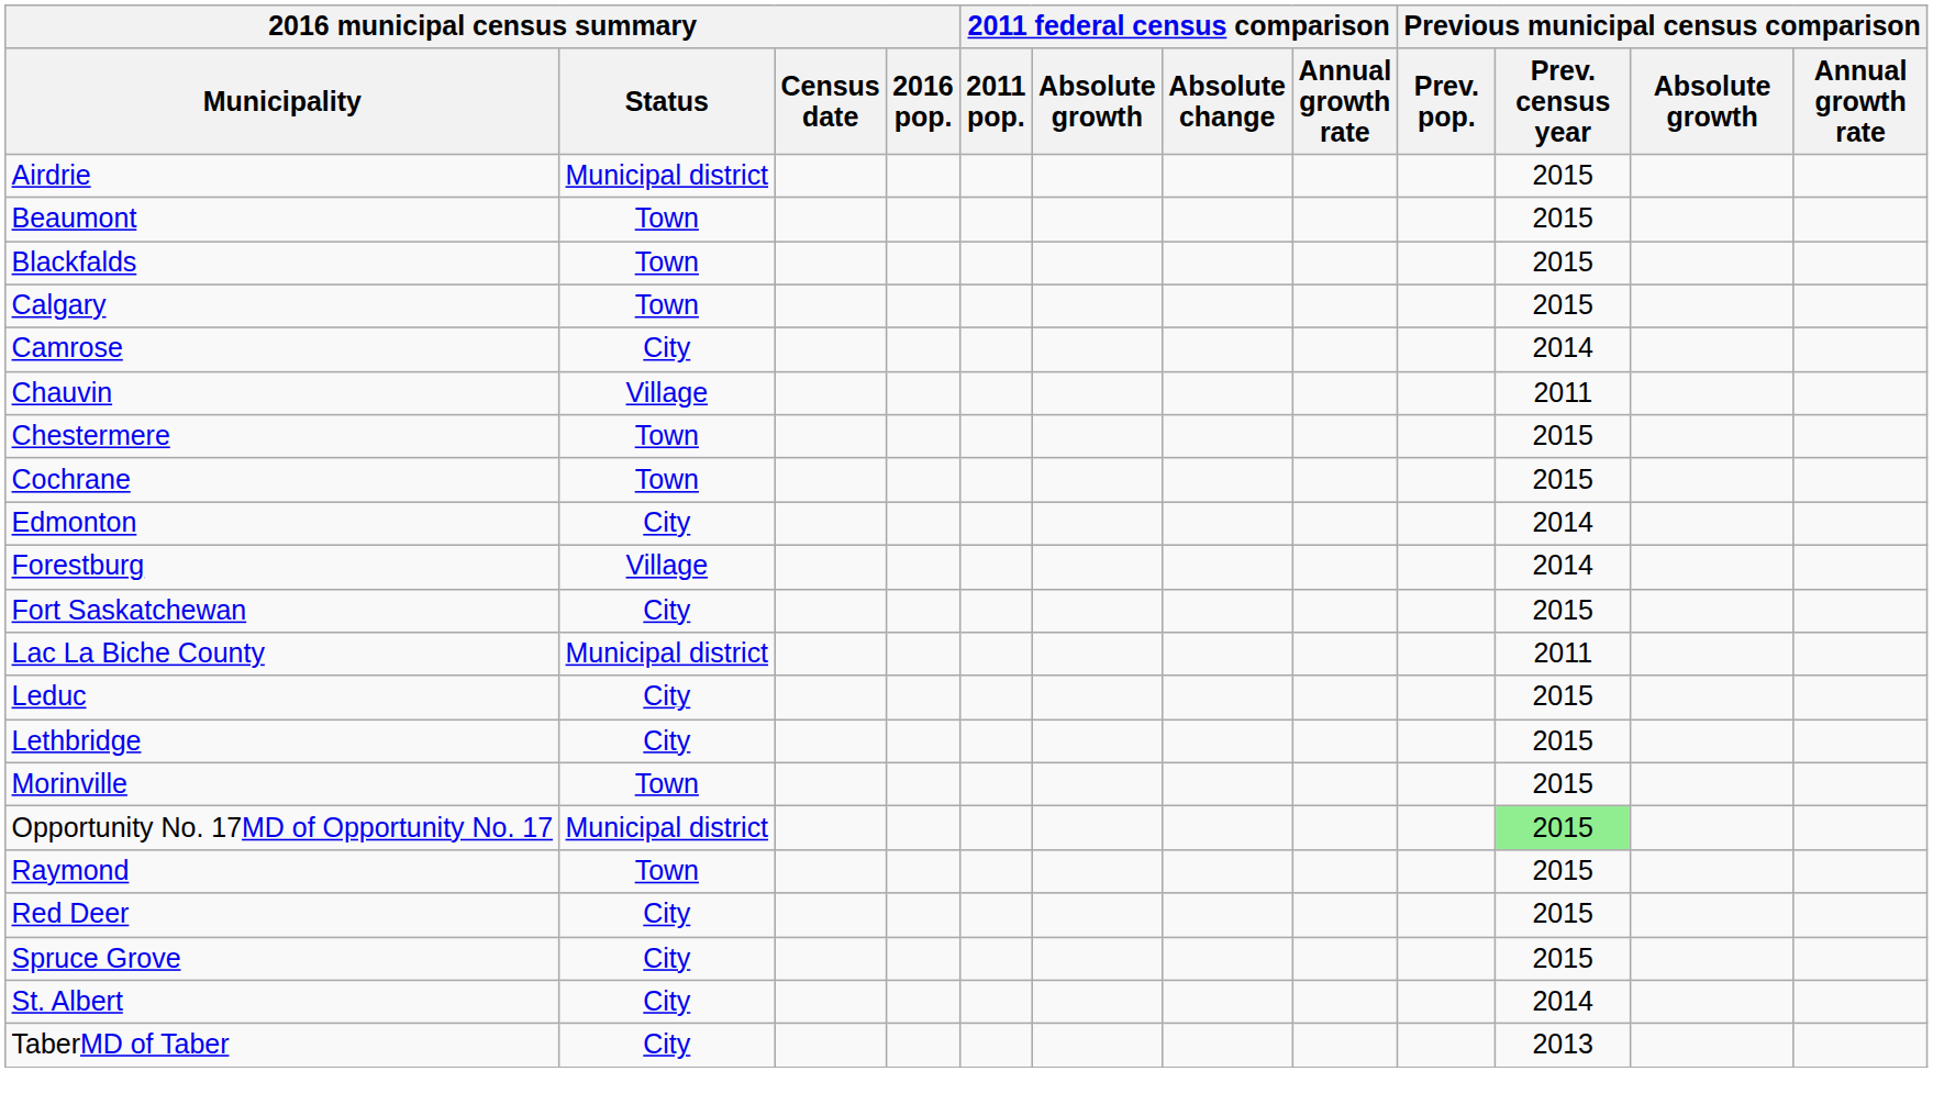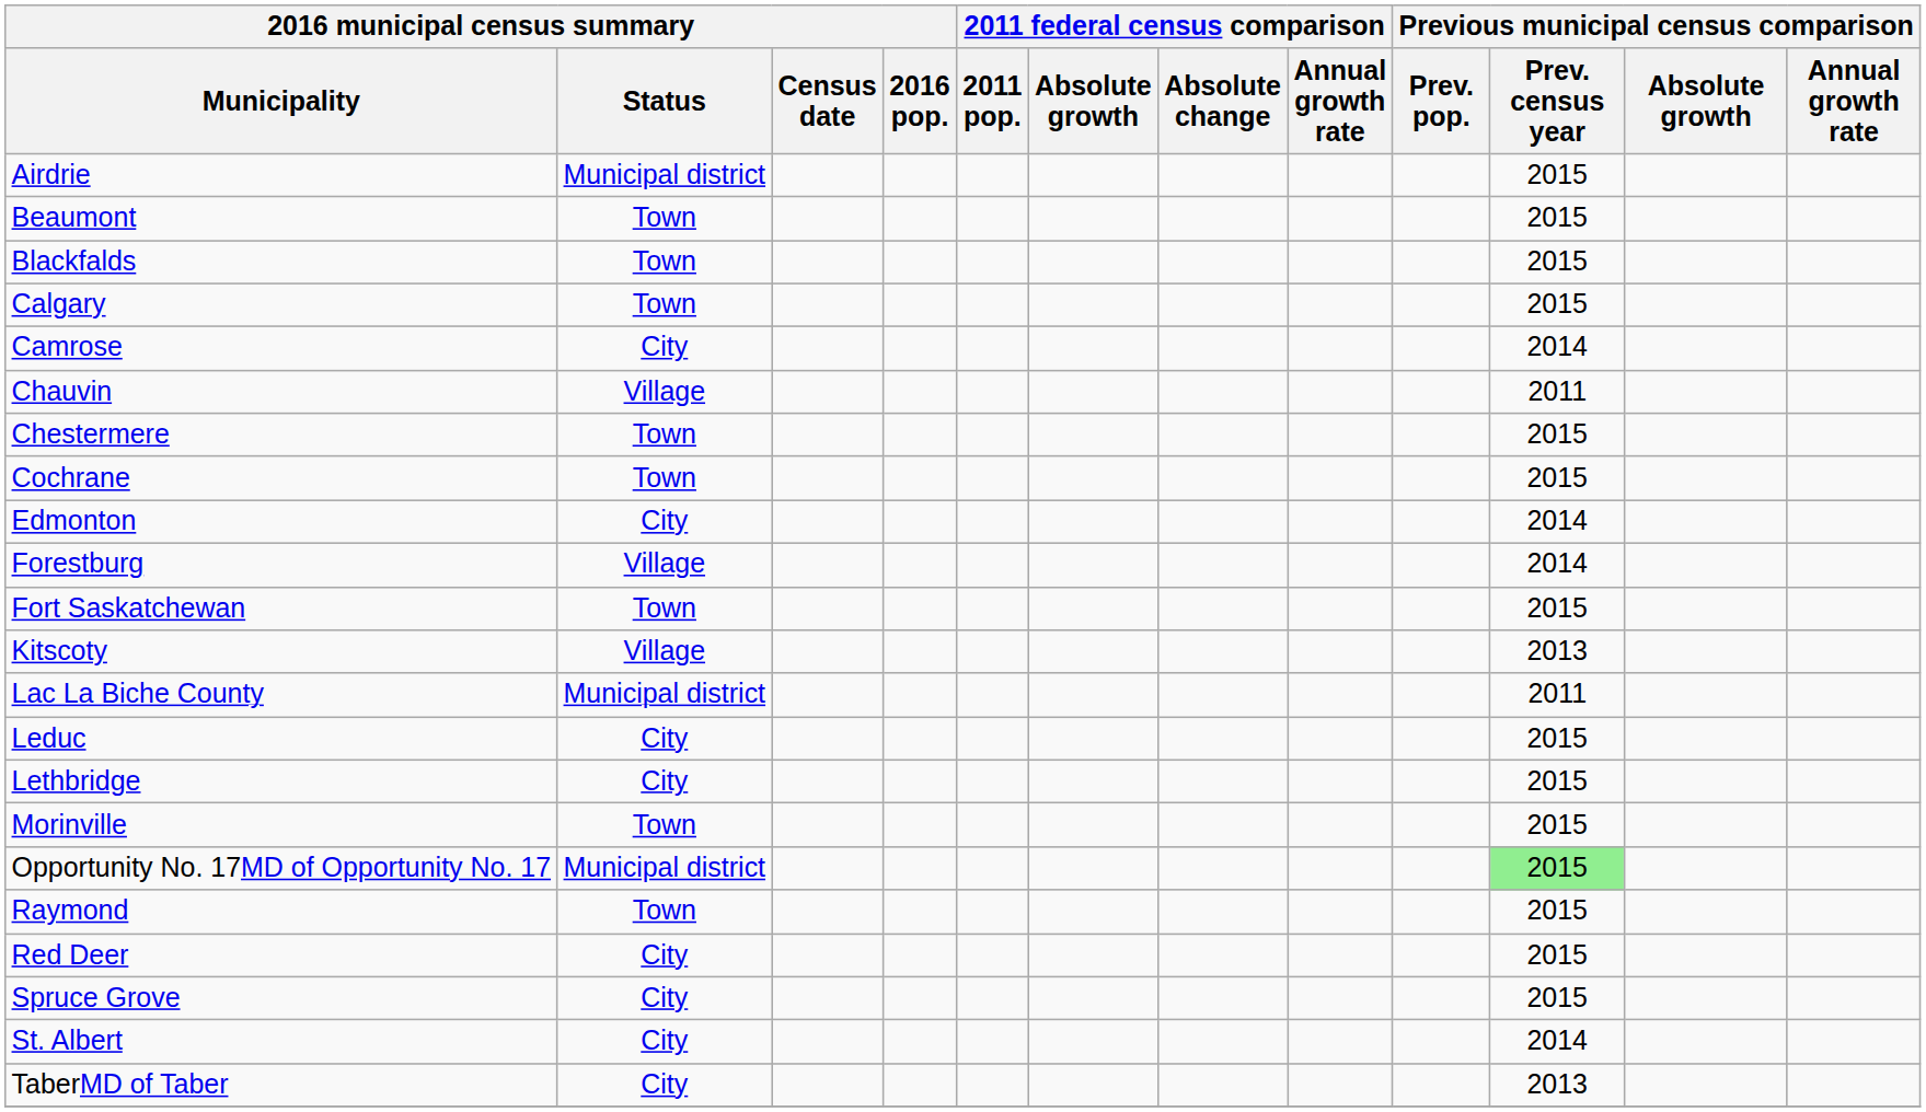 <table class="wikitable sortable">
 <tr>
 <th colspan=4 class=unsortable>2016 municipal census summary</th>
 <th colspan=4 class=unsortable><a href='#'>2011 federal census</a> comparison</th>
 <th colspan=4 class=unsortable>Previous municipal census comparison</th>
 </tr>
 <tr>
 <th>Municipality</th>
 <th>Status</th>
 <th>Census<br>date</th>
 <th>2016<br>pop.</th>
 <th>2011<br>pop.</th>
 <th>Absolute<br>growth</th>
 <th>Absolute<br>change</th>
 <th>Annual<br>growth<br>rate</th>
 <th>Prev.<br>pop.</th>
 <th>Prev.<br>census<br>year</th>
 <th>Absolute<br>growth</th>
 <th>Annual<br>growth<br>rate</th>
 </tr>
 <tr>
 <td scope=row><a href='#'>Airdrie</a></td>
 <td align=center><a href='#'>Municipal district</a></td>
 <td align=center></td>
 <td align=center></td>
 <td align=center></td>
 <td align=center></td>
 <td align=center></td>
 <td align=center></td>
 <td align=center></td>
 <td align=center>2015</td>
 <td align=center></td>
 <td align=center></td>
 </tr>
 <tr>
 <td scope=row><a href='#'>Beaumont</a></td>
 <td align=center><a href='#'>Town</a></td>
 <td align=center></td>
 <td align=center></td>
 <td align=center></td>
 <td align=center></td>
 <td align=center></td>
 <td align=center></td>
 <td align=center></td>
 <td align=center>2015</td>
 <td align=center></td>
 <td align=center></td>
 </tr>
 <tr>
 <td scope=row><a href='#'>Blackfalds</a></td>
 <td align=center><a href='#'>Town</a></td>
 <td align=center></td>
 <td align=center></td>
 <td align=center></td>
 <td align=center></td>
 <td align=center></td>
 <td align=center></td>
 <td align=center></td>
 <td align=center>2015</td>
 <td align=center></td>
 <td align=center></td>
 </tr>
 <tr>
 <td scope=row><a href='#'>Calgary</a></td>
 <td align=center><a href='#'>Town</a></td>
 <td align=center></td>
 <td align=center></td>
 <td align=center></td>
 <td align=center></td>
 <td align=center></td>
 <td align=center></td>
 <td align=center></td>
 <td align=center>2015</td>
 <td align=center></td>
 <td align=center></td>
 </tr>
 <tr>
 <td scope=row><a href='#'>Camrose</a></td>
 <td align=center><a href='#'>City</a></td>
 <td align=center></td>
 <td align=center></td>
 <td align=center></td>
 <td align=center></td>
 <td align=center></td>
 <td align=center></td>
 <td align=center></td>
 <td align=center>2014</td>
 <td align=center></td>
 <td align=center></td>
 </tr>
 <tr>
 <td><a href='#'>Chauvin</a></td>
 <td align=center><a href='#'>Village</a></td>
 <td align=center></td>
 <td align=center></td>
 <td align=center></td>
 <td align=center></td>
 <td align=center></td>
 <td align=center></td>
 <td align=center></td>
 <td align=center>2011</td>
 <td align=center></td>
 <td align=center></td>
 </tr>
 <tr>
 <td scope=row><a href='#'>Chestermere</a></td>
 <td align=center><a href='#'>Town</a></td>
 <td align=center></td>
 <td align=center></td>
 <td align=center></td>
 <td align=center></td>
 <td align=center></td>
 <td align=center></td>
 <td align=center></td>
 <td align=center>2015</td>
 <td align=center></td>
 <td align=center></td>
 </tr>
 <tr>
 <td scope=row><a href='#'>Cochrane</a></td>
 <td align=center><a href='#'>Town</a></td>
 <td align=center></td>
 <td align=center></td>
 <td align=center></td>
 <td align=center></td>
 <td align=center></td>
 <td align=center></td>
 <td align=center></td>
 <td align=center>2015</td>
 <td align=center></td>
 <td align=center></td>
 </tr>
 <tr>
 <td scope=row><a href='#'>Edmonton</a></td>
 <td align=center><a href='#'>City</a></td>
 <td align=center></td>
 <td align=center></td>
 <td align=center></td>
 <td align=center></td>
 <td align=center></td>
 <td align=center></td>
 <td align=center></td>
 <td align=center>2014</td>
 <td align=center></td>
 <td align=center></td>
 </tr>
 <tr>
 <td scope=row><a href='#'>Forestburg</a></td>
 <td align=center><a href='#'>Village</a></td>
 <td align=center></td>
 <td align=center></td>
 <td align=center></td>
 <td align=center></td>
 <td align=center></td>
 <td align=center></td>
 <td align=center></td>
 <td align=center>2014</td>
 <td align=center></td>
 <td align=center></td>
 </tr>
 <tr>
 <td scope=row><a href='#'>Fort Saskatchewan</a></td>
-<td align=center><a href='#'>City</a></td>
+<td align=center><a href='#'>Town</a></td>
 <td align=center></td>
 <td align=center></td>
 <td align=center></td>
 <td align=center></td>
 <td align=center></td>
 <td align=center></td>
 <td align=center></td>
 <td align=center>2015</td>
+<td align=center></td>
+<td align=center></td>
+</tr>
+<tr>
+<td><a href='#'>Kitscoty</a></td>
+<td align=center><a href='#'>Village</a></td>
+<td align=center></td>
+<td align=center></td>
+<td align=center></td>
+<td align=center></td>
+<td align=center></td>
+<td align=center></td>
+<td align=center></td>
+<td align=center>2013</td>
 <td align=center></td>
 <td align=center></td>
 </tr>
 <tr>
 <td><a href='#'>Lac La Biche County</a></td>
 <td align=center><a href='#'>Municipal district</a></td>
 <td align=center></td>
 <td align=center></td>
 <td align=center></td>
 <td align=center></td>
 <td align=center></td>
 <td align=center></td>
 <td align=center></td>
 <td align=center>2011</td>
 <td align=center></td>
 <td align=center></td>
 </tr>
 <tr>
 <td scope=row><a href='#'>Leduc</a></td>
 <td align=center><a href='#'>City</a></td>
 <td align=center></td>
 <td align=center></td>
 <td align=center></td>
 <td align=center></td>
 <td align=center></td>
 <td align=center></td>
 <td align=center></td>
 <td align=center>2015</td>
 <td align=center></td>
 <td align=center></td>
 </tr>
 <tr>
 <td scope=row><a href='#'>Lethbridge</a></td>
 <td align=center><a href='#'>City</a></td>
 <td align=center></td>
 <td align=center></td>
 <td align=center></td>
 <td align=center></td>
 <td align=center></td>
 <td align=center></td>
 <td align=center></td>
 <td align=center>2015</td>
 <td align=center></td>
 <td align=center></td>
 </tr>
 <tr>
 <td scope=row><a href='#'>Morinville</a></td>
 <td align=center><a href='#'>Town</a></td>
 <td align=center></td>
 <td align=center></td>
 <td align=center></td>
 <td align=center></td>
 <td align=center></td>
 <td align=center></td>
 <td align=center></td>
 <td align=center>2015</td>
 <td align=center></td>
 <td align=center></td>
 </tr>
 <tr>
 <td><span>Opportunity No. 17</span><a href='#'>MD of Opportunity No. 17</a></td>
 <td align=center><a href='#'>Municipal district</a></td>
 <td align=center></td>
 <td align=center></td>
 <td align=center></td>
 <td align=center></td>
 <td align=center></td>
 <td align=center></td>
 <td align=center></td>
 <td align=center style="background: lightgreen;">2015</td>
 <td align=center></td>
 <td align=center></td>
 </tr>
 <tr>
 <td scope=row><a href='#'>Raymond</a></td>
 <td align=center><a href='#'>Town</a></td>
 <td align=center></td>
 <td align=center></td>
 <td align=center></td>
 <td align=center></td>
 <td align=center></td>
 <td align=center></td>
 <td align=center></td>
 <td align=center>2015</td>
 <td align=center></td>
 <td align=center></td>
 </tr>
 <tr>
 <td scope=row><a href='#'>Red Deer</a></td>
 <td align=center><a href='#'>City</a></td>
 <td align=center></td>
 <td align=center></td>
 <td align=center></td>
 <td align=center></td>
 <td align=center></td>
 <td align=center></td>
 <td align=center></td>
 <td align=center>2015</td>
 <td align=center></td>
 <td align=center></td>
 </tr>
 <tr>
 <td scope=row><a href='#'>Spruce Grove</a></td>
 <td align=center><a href='#'>City</a></td>
 <td align=center></td>
 <td align=center></td>
 <td align=center></td>
 <td align=center></td>
 <td align=center></td>
 <td align=center></td>
 <td align=center></td>
 <td align=center>2015</td>
 <td align=center></td>
 <td align=center></td>
 </tr>
 <tr>
 <td scope=row><a href='#'>St. Albert</a></td>
 <td align=center><a href='#'>City</a></td>
 <td align=center></td>
 <td align=center></td>
 <td align=center></td>
 <td align=center></td>
 <td align=center></td>
 <td align=center></td>
 <td align=center></td>
 <td align=center>2014</td>
 <td align=center></td>
 <td align=center></td>
 </tr>
 <tr>
 <td><span>Taber</span><a href='#'>MD of Taber</a></td>
 <td align=center><a href='#'>City</a></td>
 <td align=center></td>
 <td align=center></td>
 <td align=center></td>
 <td align=center></td>
 <td align=center></td>
 <td align=center></td>
 <td align=center></td>
 <td align=center>2013</td>
 <td align=center></td>
 <td align=center></td>
 </tr>
 <tr>
 </tr>
 </table>
